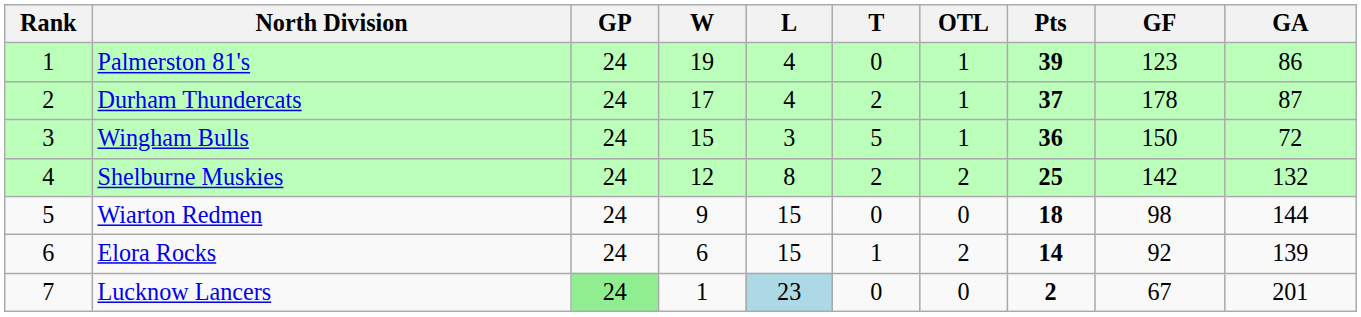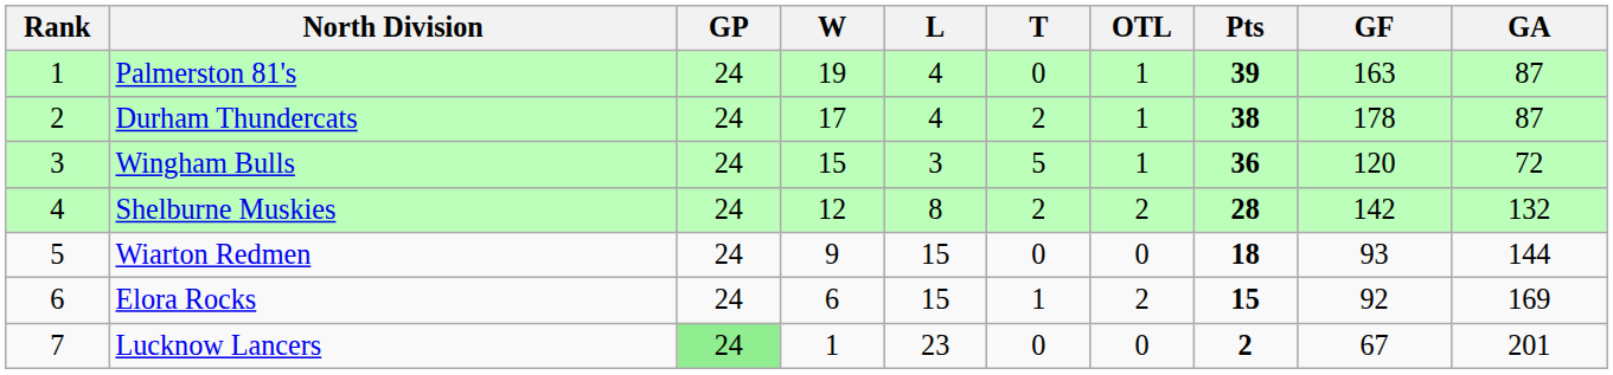 <table class="wikitable" style="text-align:center" width:50em">
 <tr>
 <th bgcolor="#DDDDFF" width="5%">Rank</th>
 <th bgcolor="#DDDDFF" width="27.5%">North Division</th>
 <th bgcolor="#DDDDFF" width="5%">GP</th>
 <th bgcolor="#DDDDFF" width="5%">W</th>
 <th bgcolor="#DDDDFF" width="5%">L</th>
 <th bgcolor="#DDDDFF" width="5%">T</th>
 <th bgcolor="#DDDDFF" width="5%">OTL</th>
 <th bgcolor="#DDDDFF" width="5%">Pts</th>
 <th bgcolor="#DDDDFF" width="7.5%">GF</th>
 <th bgcolor="#DDDDFF" width="7.5%">GA</th>
 </tr>
 <tr bgcolor="#bbffbb">
 <td>1</td>
 <td align=left><a href='#'>Palmerston 81's</a></td>
 <td>24</td>
 <td>19</td>
 <td>4</td>
 <td>0</td>
 <td>1</td>
 <td><strong>39</strong></td>
-<td>123</td>
-<td>86</td>
+<td>163</td>
+<td>87</td>
 </tr>
 <tr bgcolor="#bbffbb">
 <td>2</td>
 <td align=left><a href='#'>Durham Thundercats</a></td>
 <td>24</td>
 <td>17</td>
 <td>4</td>
 <td>2</td>
 <td>1</td>
-<td><strong>37</strong></td>
+<td><strong>38</strong></td>
 <td>178</td>
 <td>87</td>
 </tr>
 <tr bgcolor="#bbffbb">
 <td>3</td>
 <td align=left><a href='#'>Wingham Bulls</a></td>
 <td>24</td>
 <td>15</td>
 <td>3</td>
 <td>5</td>
 <td>1</td>
 <td><strong>36</strong></td>
-<td>150</td>
+<td>120</td>
 <td>72</td>
 </tr>
 <tr bgcolor="#bbffbb">
 <td>4</td>
 <td align=left><a href='#'>Shelburne Muskies</a></td>
 <td>24</td>
 <td>12</td>
 <td>8</td>
 <td>2</td>
 <td>2</td>
-<td><strong>25</strong></td>
+<td><strong>28</strong></td>
 <td>142</td>
 <td>132</td>
 </tr>
 <tr>
 <td>5</td>
 <td align=left><a href='#'>Wiarton Redmen</a></td>
 <td>24</td>
 <td>9</td>
 <td>15</td>
 <td>0</td>
 <td>0</td>
 <td><strong>18</strong></td>
-<td>98</td>
+<td>93</td>
 <td>144</td>
 </tr>
 <tr>
 <td>6</td>
 <td align=left><a href='#'>Elora Rocks</a></td>
 <td>24</td>
 <td>6</td>
 <td>15</td>
 <td>1</td>
 <td>2</td>
-<td><strong>14</strong></td>
+<td><strong>15</strong></td>
 <td>92</td>
-<td>139</td>
+<td>169</td>
 </tr>
 <tr>
 <td>7</td>
 <td align=left><a href='#'>Lucknow Lancers</a></td>
 <td style="background: lightgreen;">24</td>
 <td>1</td>
-<td style="background: lightblue;">23</td>
+<td>23</td>
 <td>0</td>
 <td>0</td>
 <td><strong>2</strong></td>
 <td>67</td>
 <td>201</td>
 </tr>
 </table>
